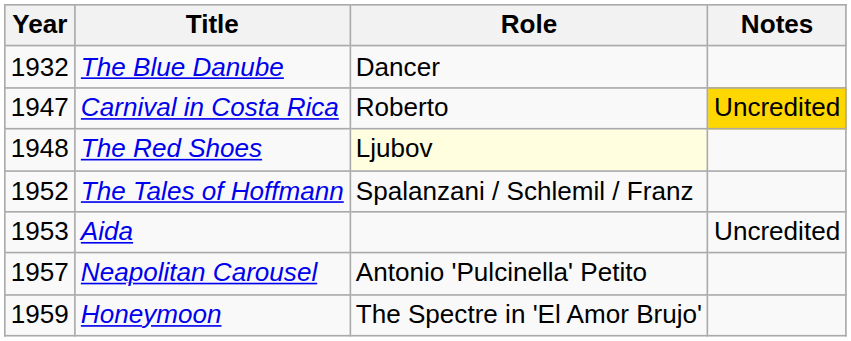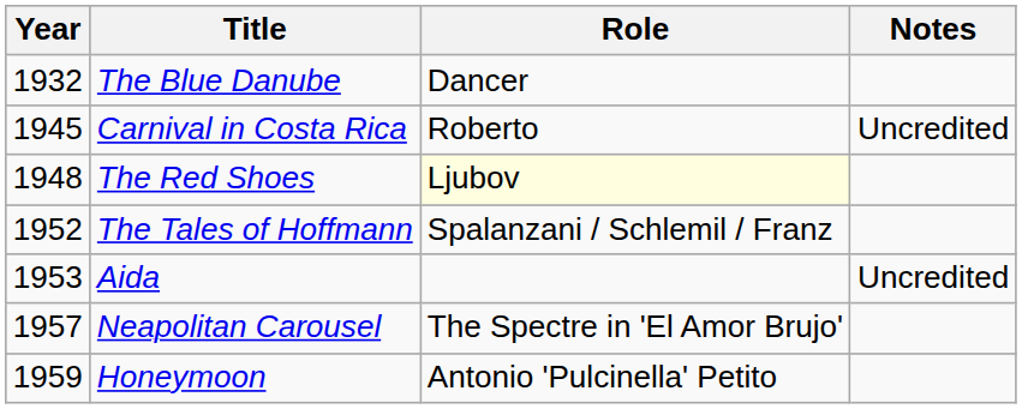 <table class="wikitable">
 <tr>
 <th>Year</th>
 <th>Title</th>
 <th>Role</th>
 <th>Notes</th>
 </tr>
 <tr>
 <td>1932</td>
 <td><em><a href='#'>The Blue Danube</a></em></td>
 <td>Dancer</td>
 <td></td>
 </tr>
 <tr>
-<td>1947</td>
+<td>1945</td>
 <td><em><a href='#'>Carnival in Costa Rica</a></em></td>
 <td>Roberto</td>
-<td style="background: gold;">Uncredited</td>
+<td>Uncredited</td>
 </tr>
 <tr>
 <td>1948</td>
 <td><em><a href='#'>The Red Shoes</a></em></td>
 <td style="background: lightyellow;">Ljubov</td>
 <td></td>
 </tr>
 <tr>
 <td>1952</td>
 <td><em><a href='#'>The Tales of Hoffmann</a></em></td>
 <td>Spalanzani / Schlemil / Franz</td>
 <td></td>
 </tr>
 <tr>
 <td>1953</td>
 <td><em><a href='#'>Aida</a></em></td>
 <td></td>
 <td>Uncredited</td>
 </tr>
 <tr>
 <td>1957</td>
 <td><em><a href='#'>Neapolitan Carousel</a></em></td>
-<td>Antonio 'Pulcinella' Petito</td>
+<td>The Spectre in 'El Amor Brujo'</td>
 <td></td>
 </tr>
 <tr>
 <td>1959</td>
 <td><em><a href='#'>Honeymoon</a></em></td>
-<td>The Spectre in 'El Amor Brujo'</td>
+<td>Antonio 'Pulcinella' Petito</td>
 <td></td>
 </tr>
 </table>
